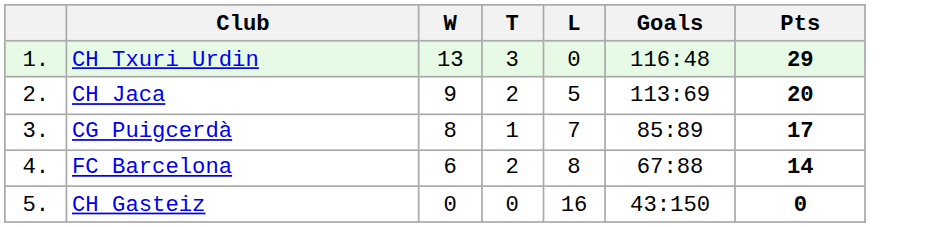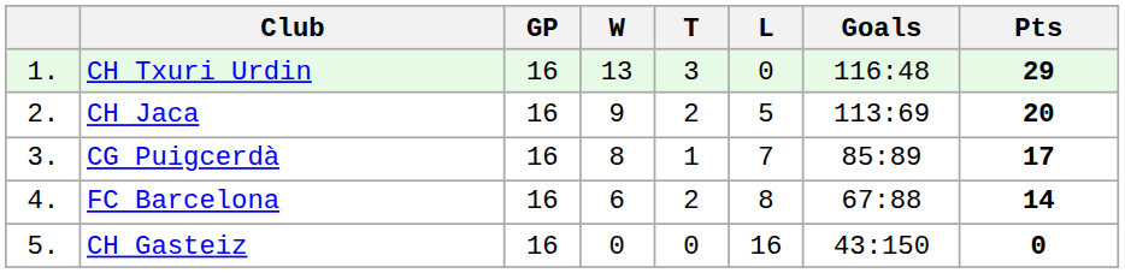 <table class="wikitable">
 <tr>
 <th width="30"></th>
 <th width="200">Club</th>
+<th width="30">GP</th>
 <th width="30">W</th>
 <th width="30">T</th>
 <th width="30">L</th>
 <th width="70">Goals</th>
 <th width="70">Pts</th>
 </tr>
 <tr bgcolor="#e6fae6" align="center">
 <td>1.</td>
 <td align="left"><a href='#'>CH Txuri Urdin</a></td>
+<td>16</td>
 <td>13</td>
 <td>3</td>
 <td>0</td>
 <td>116:48</td>
 <td><strong>29</strong></td>
 </tr>
 <tr bgcolor="#FFFFFF" align="center">
 <td>2.</td>
 <td align="left"><a href='#'>CH Jaca</a></td>
+<td>16</td>
 <td>9</td>
 <td>2</td>
 <td>5</td>
 <td>113:69</td>
 <td><strong>20</strong></td>
 </tr>
 <tr bgcolor="#FFFFFF" align="center">
 <td>3.</td>
 <td align="left"><a href='#'>CG Puigcerdà</a></td>
+<td>16</td>
 <td>8</td>
 <td>1</td>
 <td>7</td>
 <td>85:89</td>
 <td><strong>17</strong></td>
 </tr>
 <tr bgcolor="#FFFFFF" align="center">
 <td>4.</td>
 <td align="left"><a href='#'>FC Barcelona</a></td>
+<td>16</td>
 <td>6</td>
 <td>2</td>
 <td>8</td>
 <td>67:88</td>
 <td><strong>14</strong></td>
 </tr>
 <tr bgcolor="#FFFFFF" align="center">
 <td>5.</td>
 <td align="left"><a href='#'>CH Gasteiz</a></td>
+<td>16</td>
 <td>0</td>
 <td>0</td>
 <td>16</td>
 <td>43:150</td>
 <td><strong>0</strong></td>
 </tr>
 </table>
